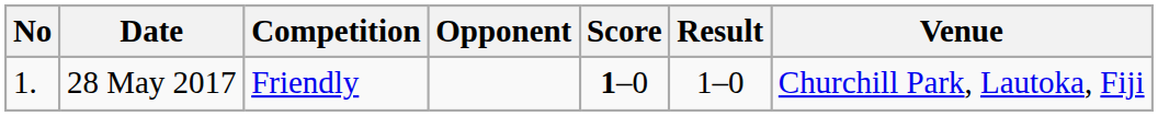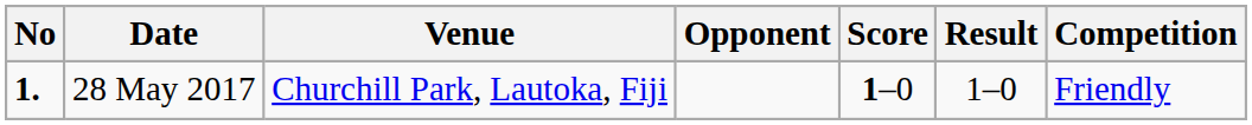 <table class="wikitable" style="font-size:85%;">
 <tr>
 <th>No</th>
 <th>Date</th>
-<th>Competition</th>
+<th>Venue</th>
 <th>Opponent</th>
 <th>Score</th>
 <th>Result</th>
-<th>Venue</th>
+<th>Competition</th>
 </tr>
 <tr>
-<td>1.</td>
+<td><strong>1.</strong></td>
 <td>28 May 2017</td>
-<td><a href='#'>Friendly</a></td>
+<td><a href='#'>Churchill Park</a>, <a href='#'>Lautoka</a>, <a href='#'>Fiji</a></td>
 <td></td>
 <td align=center><strong>1</strong>–0</td>
 <td align=center>1–0</td>
-<td><a href='#'>Churchill Park</a>, <a href='#'>Lautoka</a>, <a href='#'>Fiji</a></td>
+<td><a href='#'>Friendly</a></td>
 </tr>
 </table>
